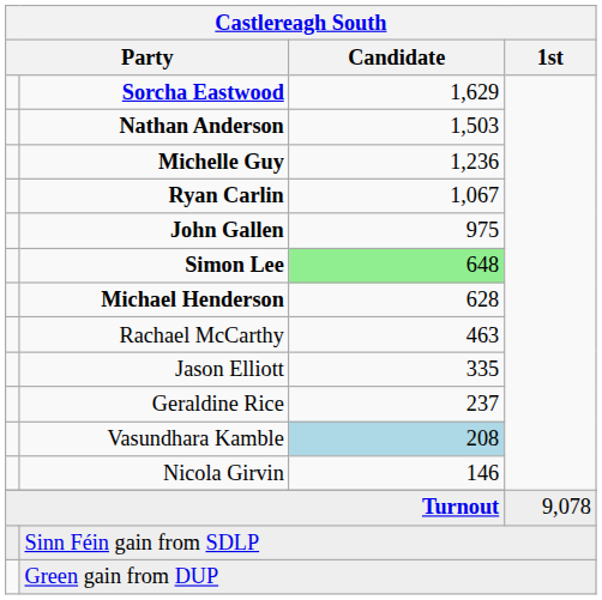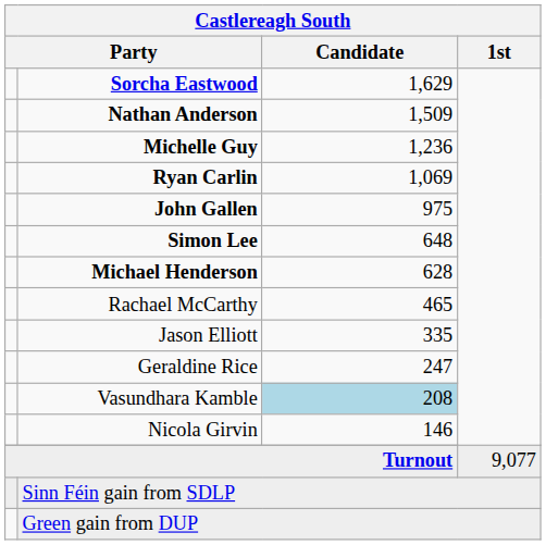 <table class="wikitable">
 <tr>
 <th colspan="4" align="center"><a href='#'>Castlereagh South</a></th>
 </tr>
 <tr>
 <th colspan="2" align="center" width=200>Party</th>
 <th width=150>Candidate</th>
 <th width=60>1st </th>
 </tr>
 <tr>
 <td></td>
 <td align="right"><strong><a href='#'>Sorcha Eastwood</a></strong></td>
 <td align="right">1,629</td>
 </tr>
 <tr>
 <td></td>
 <td align="right"><strong>Nathan Anderson</strong></td>
-<td align="right">1,503</td>
+<td align="right">1,509</td>
 </tr>
 <tr>
 <td></td>
 <td align="right"><strong>Michelle Guy</strong></td>
 <td align="right">1,236</td>
 </tr>
 <tr>
 <td></td>
 <td align="right"><strong>Ryan Carlin</strong></td>
-<td align="right">1,067</td>
+<td align="right">1,069</td>
 </tr>
 <tr>
 <td></td>
 <td align="right"><strong>John Gallen</strong></td>
 <td align="right">975</td>
 </tr>
 <tr>
 <td></td>
 <td align="right"><strong>Simon Lee</strong></td>
-<td align="right" style="background: lightgreen;">648</td>
+<td align="right">648</td>
 </tr>
 <tr>
 <td></td>
 <td align="right"><strong>Michael Henderson</strong></td>
 <td align="right">628</td>
 </tr>
 <tr>
 <td></td>
 <td align="right">Rachael McCarthy</td>
-<td align="right">463</td>
+<td align="right">465</td>
 </tr>
 <tr>
 <td></td>
 <td align="right">Jason Elliott</td>
 <td align="right">335</td>
 </tr>
 <tr>
 <td></td>
 <td align="right">Geraldine Rice</td>
-<td align="right">237</td>
+<td align="right">247</td>
 </tr>
 <tr>
 <td></td>
 <td align="right">Vasundhara Kamble</td>
 <td align="right" style="background: lightblue;">208</td>
 </tr>
 <tr>
 <td></td>
 <td align="right">Nicola Girvin</td>
 <td align="right">146</td>
 </tr>
 <tr>
 </tr>
 <tr bgcolor="EEEEEE">
 <td colspan=3 align="right"><strong><a href='#'>Turnout</a></strong></td>
-<td align="right">9,078</td>
+<td align="right">9,077</td>
 </tr>
 <tr bgcolor="EEEEEE">
 <td bgcolor=></td>
 <td colspan=4 bgcolor="EEEEEE"><a href='#'>Sinn Féin</a> gain from <a href='#'>SDLP</a></td>
 </tr>
 <tr>
 <td bgcolor=></td>
 <td colspan=4 bgcolor="EEEEEE"><a href='#'>Green</a> gain from <a href='#'>DUP</a></td>
 </tr>
 </table>
